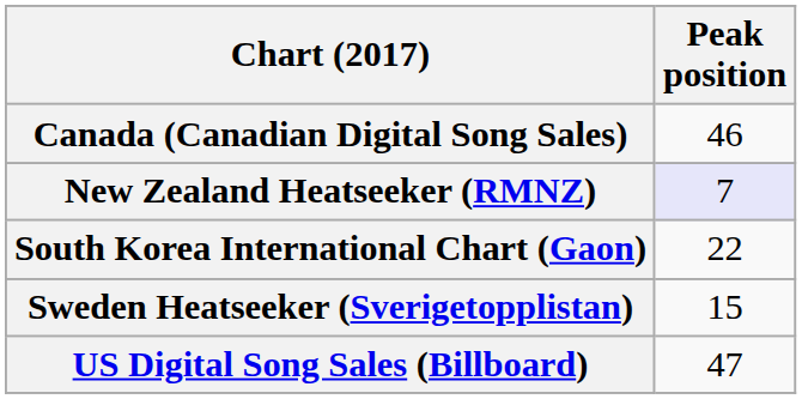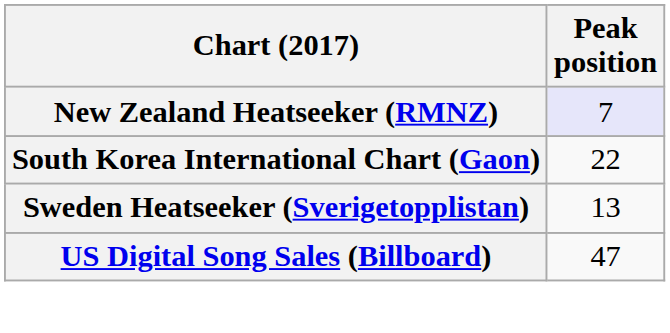 <table class="wikitable sortable plainrowheaders" style="text-align:center">
 <tr>
 <th scope="col">Chart (2017)</th>
 <th scope="col">Peak<br> position</th>
-</tr>
-<tr>
-<th scope="row">Canada (Canadian Digital Song Sales)</th>
-<td>46</td>
 </tr>
 <tr>
 <th scope="row">New Zealand Heatseeker (<a href='#'>RMNZ</a>)</th>
 <td style="background: lavender;">7</td>
 </tr>
 <tr>
 <th scope="row">South Korea International Chart (<a href='#'>Gaon</a>)</th>
 <td>22</td>
 </tr>
 <tr>
 <th scope="row">Sweden Heatseeker (<a href='#'>Sverigetopplistan</a>)</th>
-<td>15</td>
+<td>13</td>
 </tr>
 <tr>
 <th scope="row"><a href='#'>US Digital Song Sales</a> (<a href='#'>Billboard</a>)</th>
 <td>47</td>
 </tr>
 </table>
